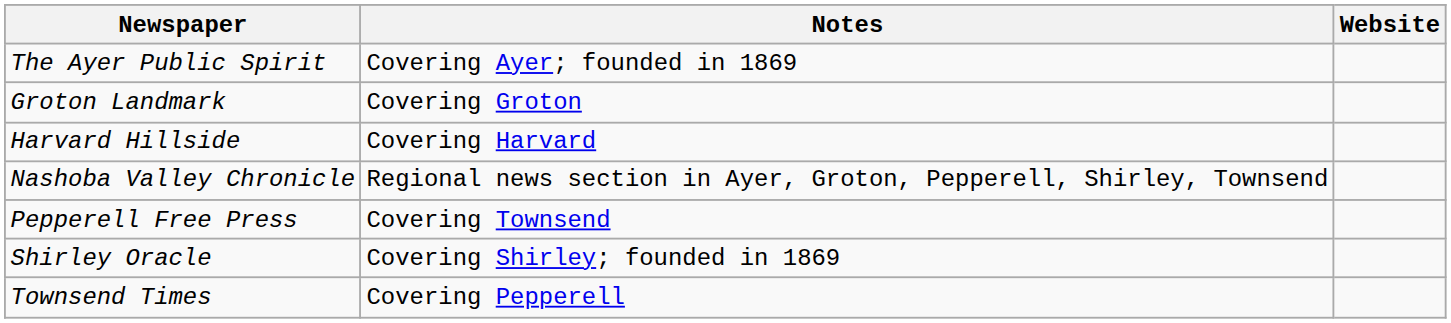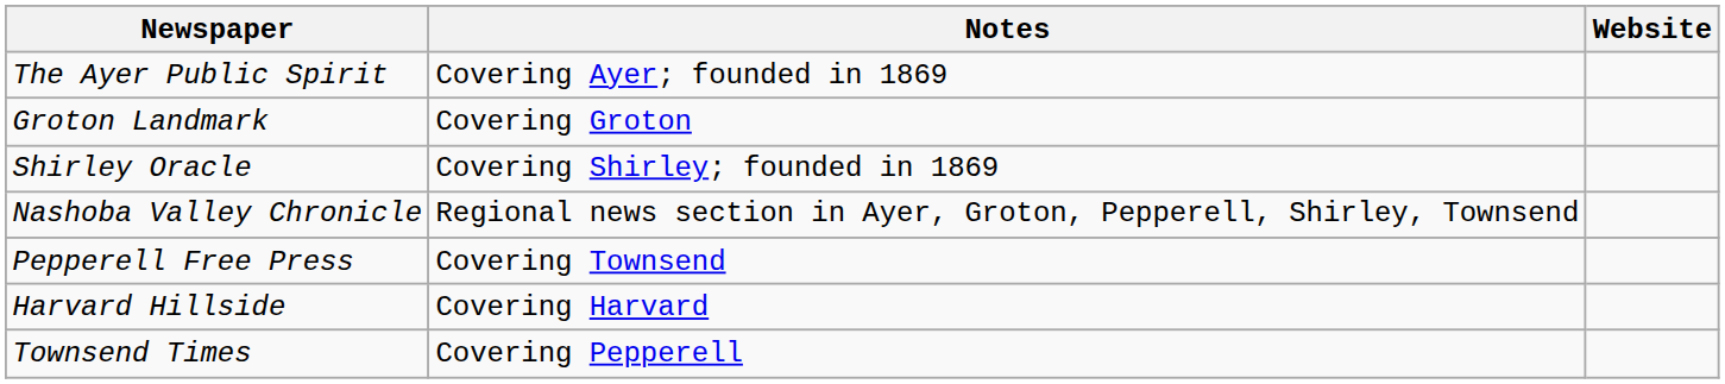 <table class="wikitable">
 <tr>
 <th>Newspaper</th>
 <th>Notes</th>
 <th>Website</th>
 </tr>
 <tr>
 <td><em>The Ayer Public Spirit</em></td>
 <td>Covering <a href='#'>Ayer</a>; founded in 1869</td>
 <td></td>
 </tr>
 <tr>
 <td><em>Groton Landmark</em></td>
 <td>Covering <a href='#'>Groton</a></td>
 <td></td>
 </tr>
 <tr>
-<td><em>Harvard Hillside</em></td>
-<td>Covering <a href='#'>Harvard</a></td>
+<td><em>Shirley Oracle</em></td>
+<td>Covering <a href='#'>Shirley</a>; founded in 1869</td>
 <td></td>
 </tr>
 <tr>
 <td><em>Nashoba Valley Chronicle</em></td>
 <td>Regional news section in Ayer, Groton, Pepperell, Shirley, Townsend</td>
 <td></td>
 </tr>
 <tr>
 <td><em>Pepperell Free Press</em></td>
 <td>Covering <a href='#'>Townsend</a></td>
 <td></td>
 </tr>
 <tr>
-<td><em>Shirley Oracle</em></td>
-<td>Covering <a href='#'>Shirley</a>; founded in 1869</td>
+<td><em>Harvard Hillside</em></td>
+<td>Covering <a href='#'>Harvard</a></td>
 <td></td>
 </tr>
 <tr>
 <td><em>Townsend Times</em></td>
 <td>Covering <a href='#'>Pepperell</a></td>
 <td></td>
 </tr>
 </table>
